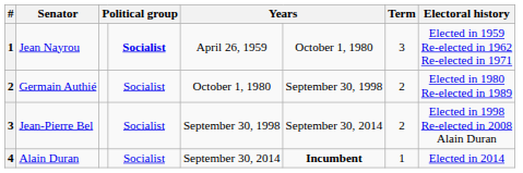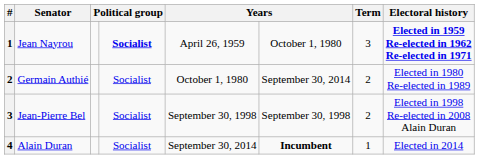 <table class=wikitable style="text-align:center">
 <tr valign=bottom>
 <th>#</th>
 <th>Senator</th>
 <th colspan=2>Political group</th>
 <th colspan=2>Years</th>
 <th>Term</th>
 <th>Electoral history</th>
 </tr>
 <tr>
 <th>1</th>
 <td nowrap align=left><a href='#'>Jean Nayrou</a></td>
 <td></td>
 <td><strong><a href='#'>Socialist</a></strong></td>
 <td nowrap>April 26, 1959</td>
 <td nowrap>October 1, 1980</td>
 <td>3</td>
-<td><a href='#'>Elected in 1959</a><br><a href='#'>Re-elected in 1962</a><br><a href='#'>Re-elected in 1971</a></td>
+<td><strong><a href='#'>Elected in 1959</a><br><a href='#'>Re-elected in 1962</a><br><a href='#'>Re-elected in 1971</a></strong></td>
 </tr>
 <tr>
 <th>2</th>
 <td nowrap align=left><a href='#'>Germain Authié</a></td>
 <td></td>
 <td><a href='#'>Socialist</a></td>
 <td nowrap>October 1, 1980</td>
-<td nowrap>September 30, 1998</td>
+<td nowrap>September 30, 2014</td>
 <td>2</td>
 <td><a href='#'>Elected in 1980</a><br><a href='#'>Re-elected in 1989</a></td>
 </tr>
 <tr>
 <th>3</th>
 <td nowrap align=left><a href='#'>Jean-Pierre Bel</a></td>
 <td></td>
 <td><a href='#'>Socialist</a></td>
 <td nowrap>September 30, 1998</td>
-<td nowrap>September 30, 2014</td>
+<td nowrap>September 30, 1998</td>
 <td>2</td>
 <td><a href='#'>Elected in 1998</a><br><a href='#'>Re-elected in 2008</a><br>Alain Duran</td>
 </tr>
 <tr>
 <th>4</th>
 <td nowrap align=left><a href='#'>Alain Duran</a></td>
 <td></td>
 <td><a href='#'>Socialist</a></td>
 <td nowrap>September 30, 2014</td>
 <td nowrap><strong>Incumbent</strong></td>
 <td>1</td>
 <td><a href='#'>Elected in 2014</a></td>
 </tr>
 </table>
